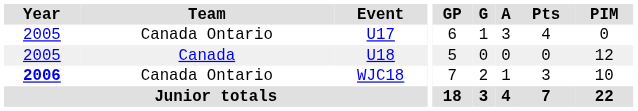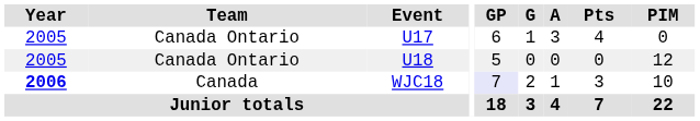 <table border="0" cellpadding="1" cellspacing="0" ID="Table3" style="text-align:center; width:40em">
 <tr ALIGN="center" bgcolor="#e0e0e0">
 <th>Year</th>
 <th>Team</th>
 <th>Event</th>
 <th rowspan="99" bgcolor="#ffffff"></th>
 <th>GP</th>
 <th>G</th>
 <th>A</th>
 <th>Pts</th>
 <th>PIM</th>
 </tr>
 <tr>
 <td><a href='#'>2005</a></td>
 <td>Canada Ontario</td>
 <td><a href='#'>U17</a></td>
 <td>6</td>
 <td>1</td>
 <td>3</td>
 <td>4</td>
 <td>0</td>
 </tr>
 <tr bgcolor="#f0f0f0">
 <td><a href='#'>2005</a></td>
-<td><a href='#'>Canada</a></td>
+<td>Canada Ontario</td>
 <td><a href='#'>U18</a></td>
 <td>5</td>
 <td>0</td>
 <td>0</td>
 <td>0</td>
 <td>12</td>
 </tr>
 <tr>
 <td><strong><a href='#'>2006</a></strong></td>
-<td>Canada Ontario</td>
+<td>Canada</td>
 <td><a href='#'>WJC18</a></td>
-<td>7</td>
+<td style="background: lavender;">7</td>
 <td>2</td>
 <td>1</td>
 <td>3</td>
 <td>10</td>
 </tr>
 <tr bgcolor="#e0e0e0">
 <th colspan="3">Junior totals</th>
 <th>18</th>
 <th>3</th>
 <th>4</th>
 <th>7</th>
 <th>22</th>
 </tr>
 </table>
